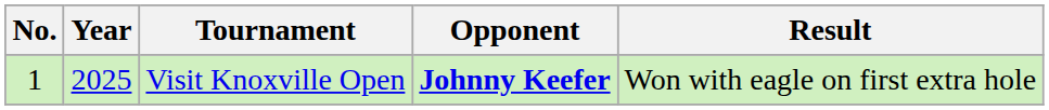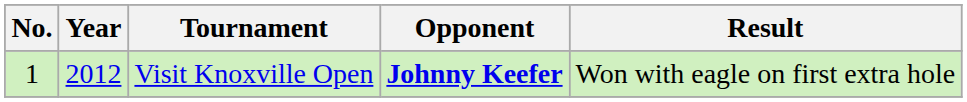 <table class="wikitable" style="font-size:95%;">
 <tr>
 <th>No.</th>
 <th>Year</th>
 <th>Tournament</th>
 <th>Opponent</th>
 <th>Result</th>
 </tr>
 <tr style="background:#D0F0C0;">
 <td align=center>1</td>
-<td><a href='#'>2025</a></td>
+<td><a href='#'>2012</a></td>
 <td><a href='#'>Visit Knoxville Open</a></td>
 <td><strong> <a href='#'>Johnny Keefer</a></strong></td>
 <td>Won with eagle on first extra hole</td>
 </tr>
 </table>
